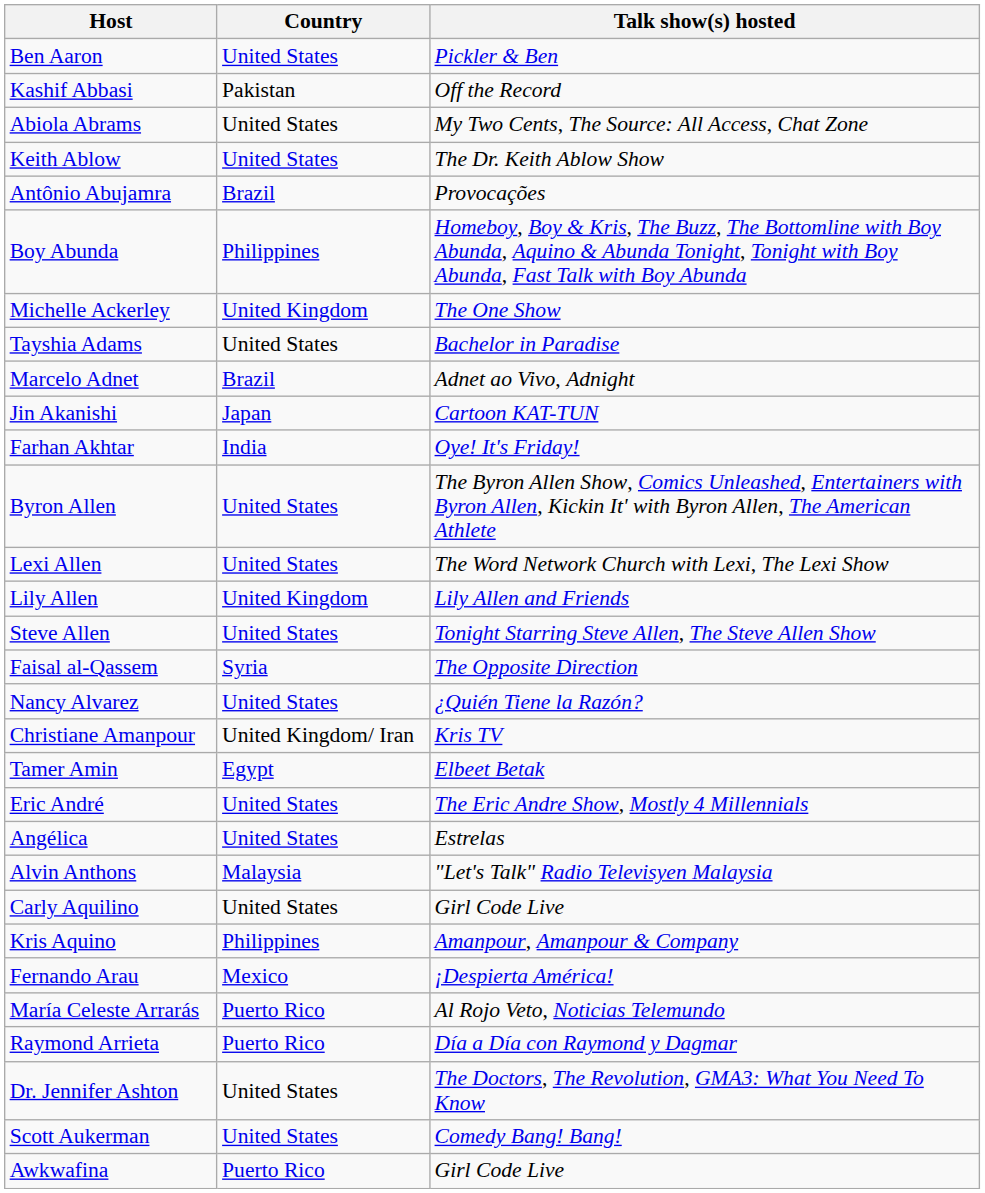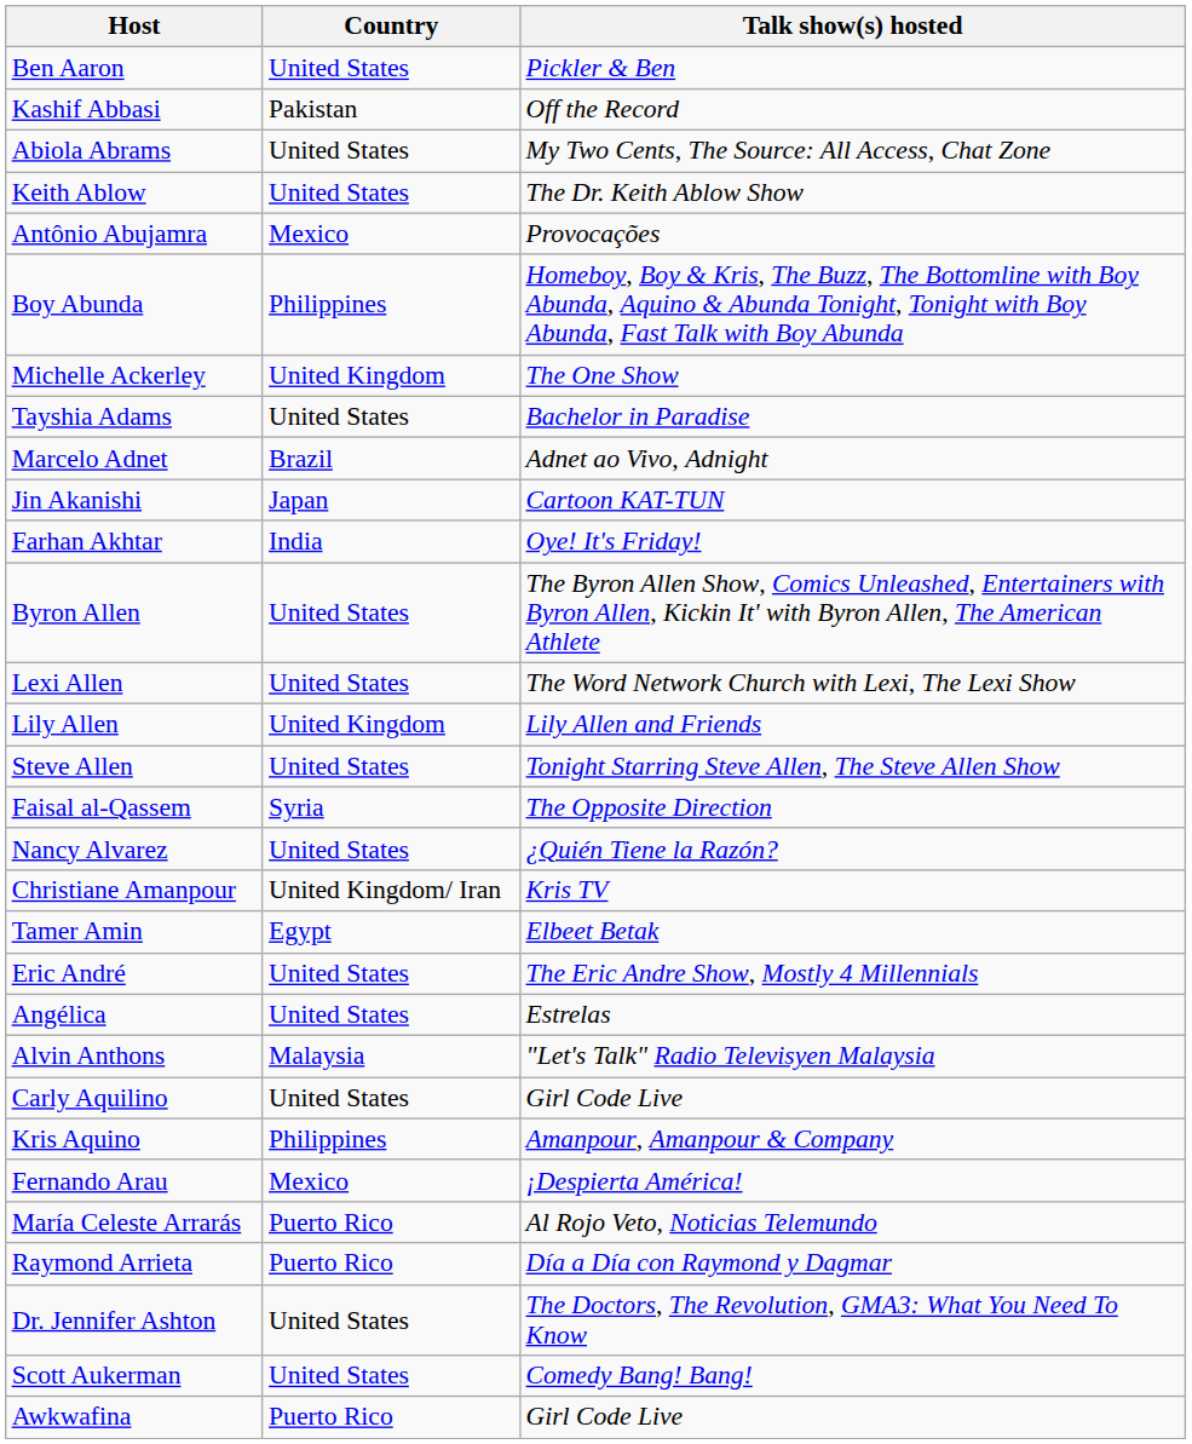 <table class="wikitable">
 <tr>
 <th width="150">Host</th>
 <th width="150">Country</th>
 <th width="400">Talk show(s) hosted</th>
 </tr>
 <tr>
 <td><a href='#'>Ben Aaron</a></td>
 <td> <a href='#'>United States</a></td>
 <td><em><a href='#'>Pickler & Ben</a></em></td>
 </tr>
 <tr>
 <td><a href='#'>Kashif Abbasi</a></td>
 <td> Pakistan</td>
 <td><em>Off the Record</em></td>
 </tr>
 <tr>
 <td><a href='#'>Abiola Abrams</a></td>
 <td> United States</td>
 <td><em>My Two Cents</em>, <em>The Source: All Access</em>, <em>Chat Zone</em></td>
 </tr>
 <tr>
 <td><a href='#'>Keith Ablow</a></td>
 <td> <a href='#'>United States</a></td>
 <td><em>The Dr. Keith Ablow Show</em></td>
 </tr>
 <tr>
 <td><a href='#'>Antônio Abujamra</a></td>
-<td> <a href='#'>Brazil</a></td>
+<td> <a href='#'>Mexico</a></td>
 <td><em>Provocações</em></td>
 </tr>
 <tr>
 <td><a href='#'>Boy Abunda</a></td>
 <td> <a href='#'>Philippines</a></td>
 <td><em><a href='#'>Homeboy</a></em>, <em><a href='#'>Boy & Kris</a></em>, <em><a href='#'>The Buzz</a></em>, <em><a href='#'>The Bottomline with Boy Abunda</a></em>, <em><a href='#'>Aquino & Abunda Tonight</a></em>, <em><a href='#'>Tonight with Boy Abunda</a></em>, <em><a href='#'>Fast Talk with Boy Abunda</a></em></td>
 </tr>
 <tr>
 <td><a href='#'>Michelle Ackerley</a></td>
 <td> <a href='#'>United Kingdom</a></td>
 <td><em><a href='#'>The One Show</a></em></td>
 </tr>
 <tr>
 <td><a href='#'>Tayshia Adams</a></td>
 <td> United States</td>
 <td><em><a href='#'>Bachelor in Paradise</a></em></td>
 </tr>
 <tr>
 <td><a href='#'>Marcelo Adnet</a></td>
 <td> <a href='#'>Brazil</a></td>
 <td><em>Adnet ao Vivo</em>, <em>Adnight</em></td>
 </tr>
 <tr>
 <td><a href='#'>Jin Akanishi</a></td>
 <td> <a href='#'>Japan</a></td>
 <td><em><a href='#'>Cartoon KAT-TUN</a></em></td>
 </tr>
 <tr>
 <td><a href='#'>Farhan Akhtar</a></td>
 <td> <a href='#'>India</a></td>
 <td><em><a href='#'>Oye! It's Friday!</a></em></td>
 </tr>
 <tr>
 <td><a href='#'>Byron Allen</a></td>
 <td> <a href='#'>United States</a></td>
 <td><em>The Byron Allen Show</em>, <em><a href='#'>Comics Unleashed</a></em>, <em><a href='#'>Entertainers with Byron Allen</a></em>, <em>Kickin It' with Byron Allen</em>, <em><a href='#'>The American Athlete</a></em></td>
 </tr>
 <tr>
 <td><a href='#'>Lexi Allen</a></td>
 <td> <a href='#'>United States</a></td>
 <td><em>The Word Network Church with Lexi</em>, <em>The Lexi Show</em></td>
 </tr>
 <tr>
 <td><a href='#'>Lily Allen</a></td>
 <td> <a href='#'>United Kingdom</a></td>
 <td><em><a href='#'>Lily Allen and Friends</a></em></td>
 </tr>
 <tr>
 <td><a href='#'>Steve Allen</a></td>
 <td> <a href='#'>United States</a></td>
 <td><em><a href='#'>Tonight Starring Steve Allen</a></em>, <em><a href='#'>The Steve Allen Show</a></em></td>
 </tr>
 <tr>
 <td><a href='#'>Faisal al-Qassem</a></td>
 <td> <a href='#'>Syria</a></td>
 <td><em><a href='#'>The Opposite Direction</a></em></td>
 </tr>
 <tr>
 <td><a href='#'>Nancy Alvarez</a></td>
 <td> <a href='#'>United States</a></td>
 <td><em><a href='#'>¿Quién Tiene la Razón?</a></em></td>
 </tr>
 <tr>
 <td><a href='#'>Christiane Amanpour</a></td>
 <td> United Kingdom/ Iran</td>
 <td><em><a href='#'>Kris TV</a></em></td>
 </tr>
 <tr>
 <td><a href='#'>Tamer Amin</a></td>
 <td> <a href='#'>Egypt</a></td>
 <td><em><a href='#'>Elbeet Betak</a></em></td>
 </tr>
 <tr>
 <td><a href='#'>Eric André</a></td>
 <td> <a href='#'>United States</a></td>
 <td><em><a href='#'>The Eric Andre Show</a></em>, <em><a href='#'>Mostly 4 Millennials</a></em></td>
 </tr>
 <tr>
 <td><a href='#'>Angélica</a></td>
 <td> <a href='#'>United States</a></td>
 <td><em>Estrelas</em></td>
 </tr>
 <tr>
 <td><a href='#'>Alvin Anthons</a></td>
 <td> <a href='#'>Malaysia</a></td>
 <td><em>"Let's Talk" <a href='#'>Radio Televisyen Malaysia</a></em></td>
 </tr>
 <tr>
 <td><a href='#'>Carly Aquilino</a></td>
 <td> United States</td>
 <td><em>Girl Code Live</em></td>
 </tr>
 <tr>
 <td><a href='#'>Kris Aquino</a></td>
 <td> <a href='#'>Philippines</a></td>
 <td><em><a href='#'>Amanpour</a></em>, <em><a href='#'>Amanpour & Company</a></em></td>
 </tr>
 <tr>
 <td><a href='#'>Fernando Arau</a></td>
 <td> <a href='#'>Mexico</a></td>
 <td><em><a href='#'>¡Despierta América!</a></em></td>
 </tr>
 <tr>
 <td><a href='#'>María Celeste Arrarás</a></td>
 <td> <a href='#'>Puerto Rico</a></td>
 <td><em>Al Rojo Veto</em>, <em><a href='#'>Noticias Telemundo</a></em></td>
 </tr>
 <tr>
 <td><a href='#'>Raymond Arrieta</a></td>
 <td> <a href='#'>Puerto Rico</a></td>
 <td><em><a href='#'>Día a Día con Raymond y Dagmar</a></em></td>
 </tr>
 <tr>
 <td><a href='#'>Dr. Jennifer Ashton</a></td>
 <td> United States</td>
 <td><em><a href='#'>The Doctors</a></em>, <em><a href='#'>The Revolution</a></em>, <em><a href='#'>GMA3: What You Need To Know</a></em></td>
 </tr>
 <tr>
 <td><a href='#'>Scott Aukerman</a></td>
 <td> <a href='#'>United States</a></td>
 <td><em><a href='#'>Comedy Bang! Bang!</a></em></td>
 </tr>
 <tr>
 <td><a href='#'>Awkwafina</a></td>
 <td> <a href='#'>Puerto Rico</a></td>
 <td><em>Girl Code Live</em></td>
 </tr>
 </table>
